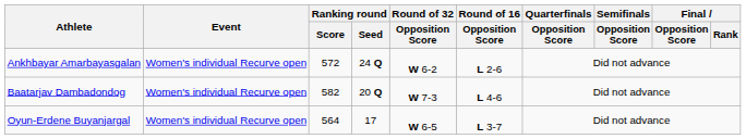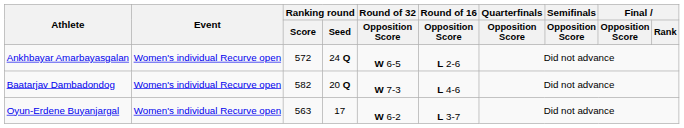 <table class="wikitable" style="font-size:90%">
 <tr>
 <th rowspan=2>Athlete</th>
 <th rowspan=2>Event</th>
 <th colspan="2">Ranking round</th>
 <th>Round of 32</th>
 <th>Round of 16</th>
 <th>Quarterfinals</th>
 <th>Semifinals</th>
 <th colspan="2">Final / </th>
 </tr>
 <tr style="font-size:95%">
 <th>Score</th>
 <th>Seed</th>
 <th>Opposition<br>Score</th>
 <th>Opposition<br>Score</th>
 <th>Opposition<br>Score</th>
 <th>Opposition<br>Score</th>
 <th>Opposition<br>Score</th>
 <th>Rank</th>
 </tr>
 <tr align=center>
 <td align=left><a href='#'>Ankhbayar Amarbayasgalan</a></td>
 <td align=left><a href='#'>Women's individual Recurve open</a></td>
 <td>572</td>
 <td>24 <strong>Q</strong></td>
-<td><br><strong>W</strong> 6-2</td>
+<td><br><strong>W</strong> 6-5</td>
 <td><br><strong>L</strong> 2-6</td>
 <td colspan=4>Did not advance</td>
 </tr>
 <tr align=center>
 <td align=left><a href='#'>Baatarjav Dambadondog</a></td>
 <td align=left><a href='#'>Women's individual Recurve open</a></td>
 <td>582</td>
 <td>20 <strong>Q</strong></td>
 <td><br><strong>W</strong> 7-3</td>
 <td><br><strong>L</strong> 4-6</td>
 <td colspan=4>Did not advance</td>
 </tr>
 <tr align=center>
 <td align=left><a href='#'>Oyun-Erdene Buyanjargal</a></td>
 <td align=left><a href='#'>Women's individual Recurve open</a></td>
-<td>564</td>
+<td>563</td>
 <td>17</td>
-<td><br><strong>W</strong> 6-5</td>
+<td><br><strong>W</strong> 6-2</td>
 <td><br><strong>L</strong> 3-7</td>
 <td colspan=4>Did not advance</td>
 </tr>
 </table>
